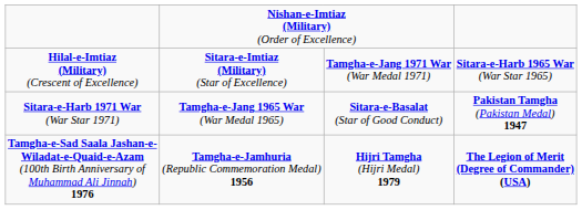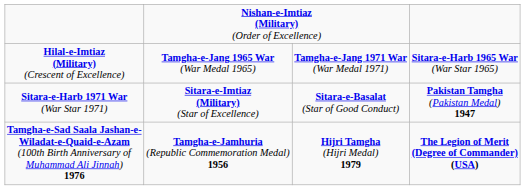 <table class="wikitable" style="margin:1em auto; text-align:center;">
 <tr>
 <td></td>
 <td colspan="2"><strong><a href='#'>Nishan-e-Imtiaz</a></strong><br><strong><a href='#'>(Military)</a></strong><br><em>(Order of Excellence)</em></td>
 <td></td>
 </tr>
 <tr>
 <td><a href='#'><strong>Hilal-e-Imtiaz</strong></a><br><strong><a href='#'>(Military)</a></strong><br><em>(Crescent of Excellence)</em></td>
-<td><strong><a href='#'>Sitara-e-Imtiaz</a></strong><br><strong><a href='#'>(Military)</a></strong><br><em>(Star of Excellence)</em></td>
+<td><strong><a href='#'>Tamgha-e-Jang 1965 War</a></strong><br><em>(War Medal 1965)</em></td>
 <td><strong><a href='#'>Tamgha-e-Jang 1971 War</a></strong><br><em>(War Medal 1971)</em></td>
 <td><strong><a href='#'>Sitara-e-Harb 1965 War</a></strong><br><em>(War Star 1965)</em></td>
 </tr>
 <tr>
 <td><strong><a href='#'>Sitara-e-Harb 1971 War</a></strong><br><em>(War Star 1971)</em></td>
-<td><strong><a href='#'>Tamgha-e-Jang 1965 War</a></strong><br><em>(War Medal 1965)</em></td>
+<td><strong><a href='#'>Sitara-e-Imtiaz</a></strong><br><strong><a href='#'>(Military)</a></strong><br><em>(Star of Excellence)</em></td>
 <td><strong><a href='#'>Sitara-e-Basalat</a></strong><br><em>(Star of Good Conduct)</em></td>
 <td><strong><a href='#'>Pakistan Tamgha</a></strong><br><em>(<a href='#'>Pakistan Medal</a>)</em><br><strong>1947</strong></td>
 </tr>
 <tr>
 <td><strong><a href='#'>Tamgha-e-Sad Saala Jashan-e-</a></strong><br><strong><a href='#'>Wiladat-e-Quaid-e-Azam</a></strong><br><em>(100th Birth Anniversary of</em><br><em><a href='#'>Muhammad Ali Jinnah</a>)</em><br><strong>1976</strong></td>
 <td><strong><a href='#'>Tamgha-e-Jamhuria</a></strong><br><em>(Republic Commemoration Medal)</em><br><strong>1956</strong></td>
 <td><strong><a href='#'>Hijri Tamgha</a></strong><br><em>(Hijri Medal)</em><br><strong>1979</strong></td>
 <td><strong><a href='#'>The Legion of Merit</a></strong><br><strong><a href='#'>(Degree of Commander)</a></strong><br><strong>(<a href='#'>USA</a>)</strong></td>
 </tr>
 </table>
